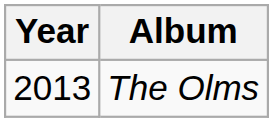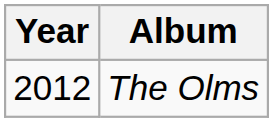 <table class="wikitable">
 <tr>
 <th>Year</th>
 <th>Album</th>
 </tr>
 <tr>
-<td>2013</td>
+<td>2012</td>
 <td><em>The Olms</em></td>
 </tr>
 </table>
